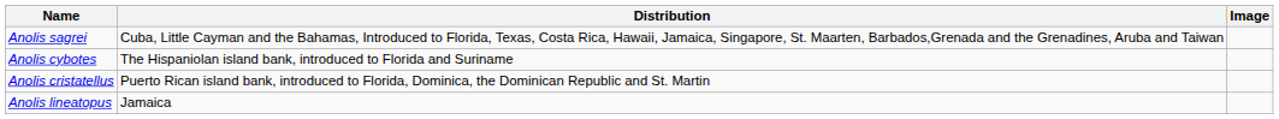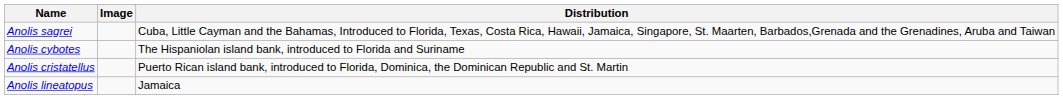 <table class="wikitable">
 <tr>
 <th>Name</th>
+<th>Image</th>
 <th>Distribution</th>
-<th>Image</th>
 </tr>
 <tr>
 <td><em><a href='#'>Anolis sagrei</a></em></td>
+<td><br></td>
 <td>Cuba, Little Cayman and the Bahamas, Introduced to Florida, Texas, Costa Rica, Hawaii, Jamaica, Singapore, St. Maarten, Barbados,Grenada and the Grenadines, Aruba and Taiwan</td>
-<td><br></td>
 </tr>
 <tr>
 <td><em><a href='#'>Anolis cybotes</a></em></td>
+<td><br></td>
 <td>The Hispaniolan island bank, introduced to Florida and Suriname</td>
-<td><br></td>
 </tr>
 <tr>
 <td><em><a href='#'>Anolis cristatellus</a></em></td>
+<td></td>
 <td>Puerto Rican island bank, introduced to Florida, Dominica, the Dominican Republic and St. Martin</td>
-<td></td>
 </tr>
 <tr>
 <td><em><a href='#'>Anolis lineatopus</a></em></td>
+<td><br></td>
 <td>Jamaica</td>
-<td><br></td>
 </tr>
 </table>
